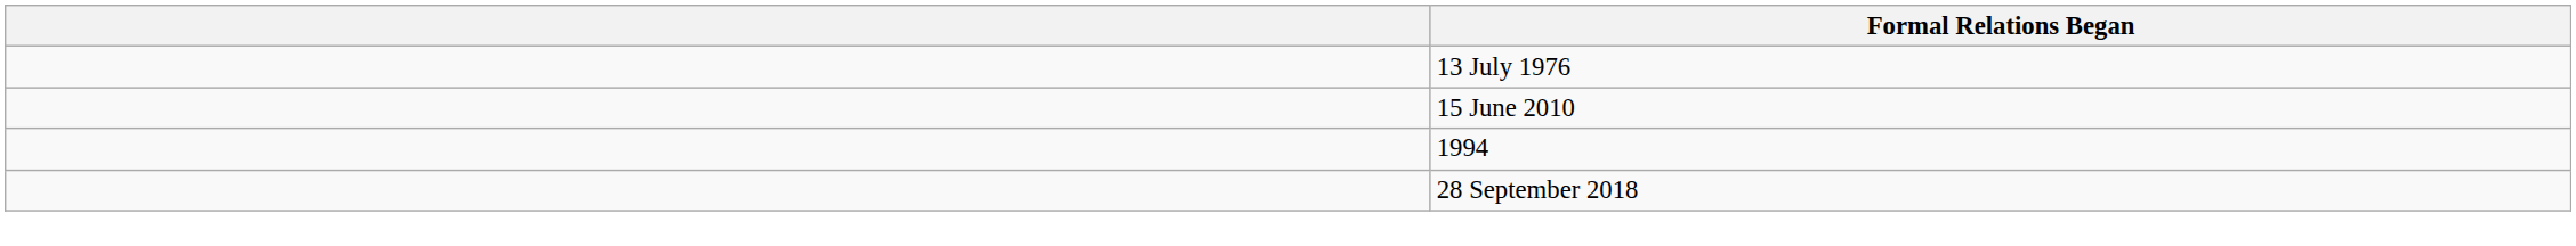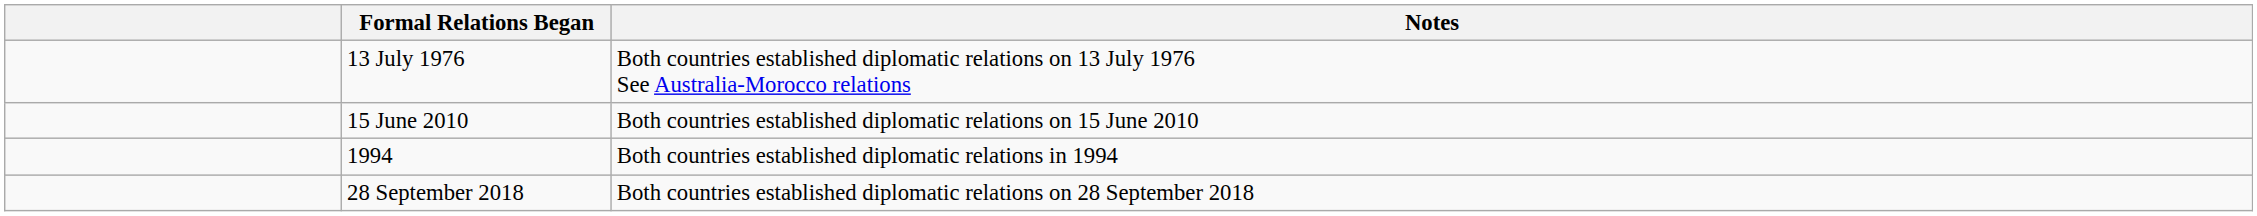 <table class="wikitable sortable" style="width:100%; margin:auto;">
 <tr>
 <th style="width:15%;"></th>
 <th style="width:12%;">Formal Relations Began</th>
+<th>Notes</th>
 </tr>
 <tr valign="top">
 <td></td>
 <td>13 July 1976</td>
+<td>Both countries established diplomatic relations on 13 July 1976<br>See <a href='#'>Australia-Morocco relations</a></td>
 </tr>
 <tr>
 <td></td>
 <td>15 June 2010</td>
+<td>Both countries established diplomatic relations on 15 June 2010</td>
 </tr>
 <tr>
 <td></td>
 <td>1994</td>
+<td>Both countries established diplomatic relations in 1994</td>
 </tr>
 <tr>
 <td></td>
 <td>28 September 2018</td>
+<td>Both countries established diplomatic relations on 28 September 2018</td>
 </tr>
 </table>
